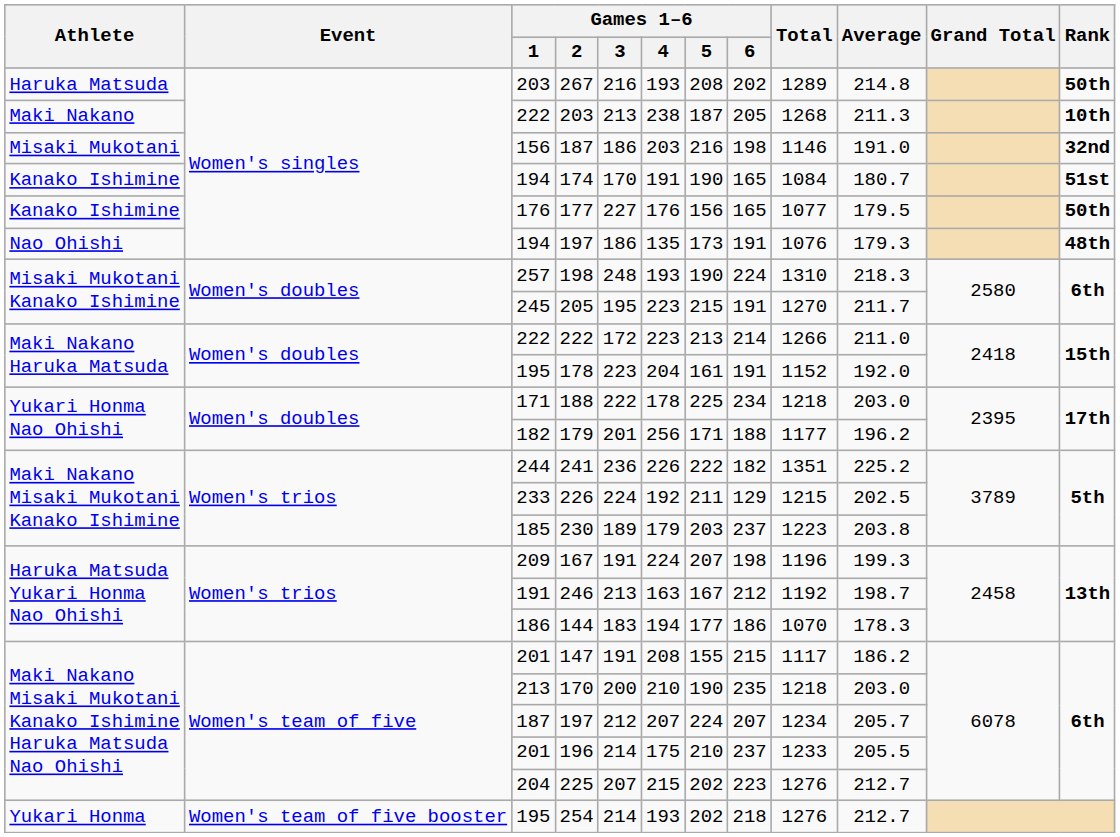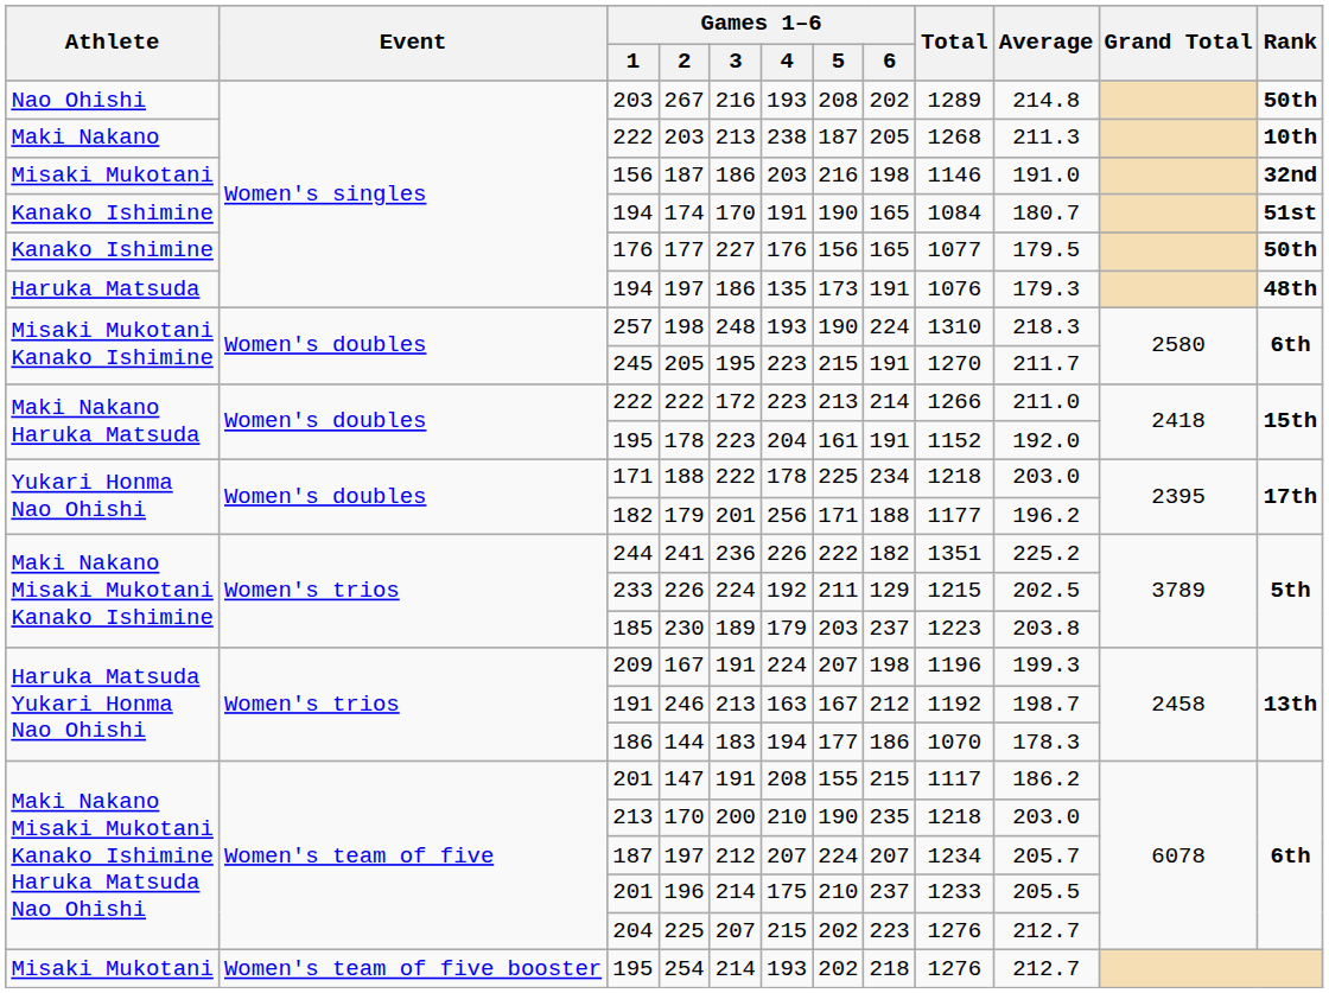 <table class="wikitable" border="1" style="font-size:90%">
 <tr>
 <th rowspan=2>Athlete</th>
 <th rowspan=2>Event</th>
 <th colspan=6>Games 1–6</th>
 <th rowspan=2>Total</th>
 <th rowspan=2>Average</th>
 <th rowspan=2>Grand Total</th>
 <th rowspan=2>Rank</th>
 </tr>
 <tr>
 <th>1</th>
 <th>2</th>
 <th>3</th>
 <th>4</th>
 <th>5</th>
 <th>6</th>
 </tr>
 <tr>
-<td><a href='#'>Haruka Matsuda</a></td>
+<td><a href='#'>Nao Ohishi</a></td>
 <td rowspan=6><a href='#'>Women's singles</a></td>
 <td align=center>203</td>
 <td align=center>267</td>
 <td align=center>216</td>
 <td align=center>193</td>
 <td align=center>208</td>
 <td align=center>202</td>
 <td align=center>1289</td>
 <td align=center>214.8</td>
 <td align="center" bgcolor=wheat></td>
 <td align=center><strong>50th</strong></td>
 </tr>
 <tr>
 <td><a href='#'>Maki Nakano</a></td>
 <td align=center>222</td>
 <td align=center>203</td>
 <td align=center>213</td>
 <td align=center>238</td>
 <td align=center>187</td>
 <td align=center>205</td>
 <td align=center>1268</td>
 <td align=center>211.3</td>
 <td align="center" bgcolor=wheat></td>
 <td align=center><strong>10th</strong></td>
 </tr>
 <tr>
 <td><a href='#'>Misaki Mukotani</a></td>
 <td align=center>156</td>
 <td align=center>187</td>
 <td align=center>186</td>
 <td align=center>203</td>
 <td align=center>216</td>
 <td align=center>198</td>
 <td align=center>1146</td>
 <td align=center>191.0</td>
 <td align="center" bgcolor=wheat></td>
 <td align=center><strong>32nd</strong></td>
 </tr>
 <tr>
 <td><a href='#'>Kanako Ishimine</a></td>
 <td align=center>194</td>
 <td align=center>174</td>
 <td align=center>170</td>
 <td align=center>191</td>
 <td align=center>190</td>
 <td align=center>165</td>
 <td align=center>1084</td>
 <td align=center>180.7</td>
 <td align="center" bgcolor=wheat></td>
 <td align=center><strong>51st</strong></td>
 </tr>
 <tr>
 <td><a href='#'>Kanako Ishimine</a></td>
 <td align=center>176</td>
 <td align=center>177</td>
 <td align=center>227</td>
 <td align=center>176</td>
 <td align=center>156</td>
 <td align=center>165</td>
 <td align=center>1077</td>
 <td align=center>179.5</td>
 <td align="center" bgcolor=wheat></td>
 <td align=center><strong>50th</strong></td>
 </tr>
 <tr>
-<td><a href='#'>Nao Ohishi</a></td>
+<td><a href='#'>Haruka Matsuda</a></td>
 <td align=center>194</td>
 <td align=center>197</td>
 <td align=center>186</td>
 <td align=center>135</td>
 <td align=center>173</td>
 <td align=center>191</td>
 <td align=center>1076</td>
 <td align=center>179.3</td>
 <td align="center" bgcolor=wheat></td>
 <td align=center><strong>48th</strong></td>
 </tr>
 <tr>
 <td rowspan=2><a href='#'>Misaki Mukotani</a><br><a href='#'>Kanako Ishimine</a></td>
 <td rowspan=2><a href='#'>Women's doubles</a></td>
 <td align=center>257</td>
 <td align=center>198</td>
 <td align=center>248</td>
 <td align=center>193</td>
 <td align=center>190</td>
 <td align=center>224</td>
 <td align=center>1310</td>
 <td align=center>218.3</td>
 <td align=center rowspan=2>2580</td>
 <td align=center rowspan=2><strong>6th</strong></td>
 </tr>
 <tr>
 <td align=center>245</td>
 <td align=center>205</td>
 <td align=center>195</td>
 <td align=center>223</td>
 <td align=center>215</td>
 <td align=center>191</td>
 <td align=center>1270</td>
 <td align=center>211.7</td>
 </tr>
 <tr>
 <td rowspan=2><a href='#'>Maki Nakano</a><br><a href='#'>Haruka Matsuda</a></td>
 <td rowspan=2><a href='#'>Women's doubles</a></td>
 <td align=center>222</td>
 <td align=center>222</td>
 <td align=center>172</td>
 <td align=center>223</td>
 <td align=center>213</td>
 <td align=center>214</td>
 <td align=center>1266</td>
 <td align=center>211.0</td>
 <td align=center rowspan=2>2418</td>
 <td align=center rowspan=2><strong>15th</strong></td>
 </tr>
 <tr>
 <td align=center>195</td>
 <td align=center>178</td>
 <td align=center>223</td>
 <td align=center>204</td>
 <td align=center>161</td>
 <td align=center>191</td>
 <td align=center>1152</td>
 <td align=center>192.0</td>
 </tr>
 <tr>
 <td rowspan=2><a href='#'>Yukari Honma</a><br><a href='#'>Nao Ohishi</a></td>
 <td rowspan=2><a href='#'>Women's doubles</a></td>
 <td align=center>171</td>
 <td align=center>188</td>
 <td align=center>222</td>
 <td align=center>178</td>
 <td align=center>225</td>
 <td align=center>234</td>
 <td align=center>1218</td>
 <td align=center>203.0</td>
 <td align=center rowspan=2>2395</td>
 <td align=center rowspan=2><strong>17th</strong></td>
 </tr>
 <tr>
 <td align=center>182</td>
 <td align=center>179</td>
 <td align=center>201</td>
 <td align=center>256</td>
 <td align=center>171</td>
 <td align=center>188</td>
 <td align=center>1177</td>
 <td align=center>196.2</td>
 </tr>
 <tr>
 <td rowspan=3><a href='#'>Maki Nakano</a><br><a href='#'>Misaki Mukotani</a><br><a href='#'>Kanako Ishimine</a></td>
 <td rowspan=3><a href='#'>Women's trios</a></td>
 <td align=center>244</td>
 <td align=center>241</td>
 <td align=center>236</td>
 <td align=center>226</td>
 <td align=center>222</td>
 <td align=center>182</td>
 <td align=center>1351</td>
 <td align=center>225.2</td>
 <td align=center rowspan=3>3789</td>
 <td align=center rowspan=3><strong>5th</strong></td>
 </tr>
 <tr>
 <td align=center>233</td>
 <td align=center>226</td>
 <td align=center>224</td>
 <td align=center>192</td>
 <td align=center>211</td>
 <td align=center>129</td>
 <td align=center>1215</td>
 <td align=center>202.5</td>
 </tr>
 <tr>
 <td align=center>185</td>
 <td align=center>230</td>
 <td align=center>189</td>
 <td align=center>179</td>
 <td align=center>203</td>
 <td align=center>237</td>
 <td align=center>1223</td>
 <td align=center>203.8</td>
 </tr>
 <tr>
 <td rowspan=3><a href='#'>Haruka Matsuda</a><br><a href='#'>Yukari Honma</a><br><a href='#'>Nao Ohishi</a></td>
 <td rowspan=3><a href='#'>Women's trios</a></td>
 <td align=center>209</td>
 <td align=center>167</td>
 <td align=center>191</td>
 <td align=center>224</td>
 <td align=center>207</td>
 <td align=center>198</td>
 <td align=center>1196</td>
 <td align=center>199.3</td>
 <td align=center rowspan=3>2458</td>
 <td align=center rowspan=3><strong>13th</strong></td>
 </tr>
 <tr>
 <td align=center>191</td>
 <td align=center>246</td>
 <td align=center>213</td>
 <td align=center>163</td>
 <td align=center>167</td>
 <td align=center>212</td>
 <td align=center>1192</td>
 <td align=center>198.7</td>
 </tr>
 <tr>
 <td align=center>186</td>
 <td align=center>144</td>
 <td align=center>183</td>
 <td align=center>194</td>
 <td align=center>177</td>
 <td align=center>186</td>
 <td align=center>1070</td>
 <td align=center>178.3</td>
 </tr>
 <tr>
 <td rowspan=5><a href='#'>Maki Nakano</a><br><a href='#'>Misaki Mukotani</a><br><a href='#'>Kanako Ishimine</a><br><a href='#'>Haruka Matsuda</a><br><a href='#'>Nao Ohishi</a></td>
 <td rowspan=5><a href='#'>Women's team of five</a></td>
 <td align=center>201</td>
 <td align=center>147</td>
 <td align=center>191</td>
 <td align=center>208</td>
 <td align=center>155</td>
 <td align=center>215</td>
 <td align=center>1117</td>
 <td align=center>186.2</td>
 <td align=center rowspan=5>6078</td>
 <td align=center rowspan=5><strong>6th</strong></td>
 </tr>
 <tr>
 <td align=center>213</td>
 <td align=center>170</td>
 <td align=center>200</td>
 <td align=center>210</td>
 <td align=center>190</td>
 <td align=center>235</td>
 <td align=center>1218</td>
 <td align=center>203.0</td>
 </tr>
 <tr>
 <td align=center>187</td>
 <td align=center>197</td>
 <td align=center>212</td>
 <td align=center>207</td>
 <td align=center>224</td>
 <td align=center>207</td>
 <td align=center>1234</td>
 <td align=center>205.7</td>
 </tr>
 <tr>
 <td align=center>201</td>
 <td align=center>196</td>
 <td align=center>214</td>
 <td align=center>175</td>
 <td align=center>210</td>
 <td align=center>237</td>
 <td align=center>1233</td>
 <td align=center>205.5</td>
 </tr>
 <tr>
 <td align=center>204</td>
 <td align=center>225</td>
 <td align=center>207</td>
 <td align=center>215</td>
 <td align=center>202</td>
 <td align=center>223</td>
 <td align=center>1276</td>
 <td align=center>212.7</td>
 </tr>
 <tr>
-<td><a href='#'>Yukari Honma</a></td>
+<td><a href='#'>Misaki Mukotani</a></td>
 <td><a href='#'>Women's team of five booster</a></td>
 <td align=center>195</td>
 <td align=center>254</td>
 <td align=center>214</td>
 <td align=center>193</td>
 <td align=center>202</td>
 <td align=center>218</td>
 <td align=center>1276</td>
 <td align=center>212.7</td>
 <td align="center" bgcolor=wheat colspan=2></td>
 </tr>
 </table>
